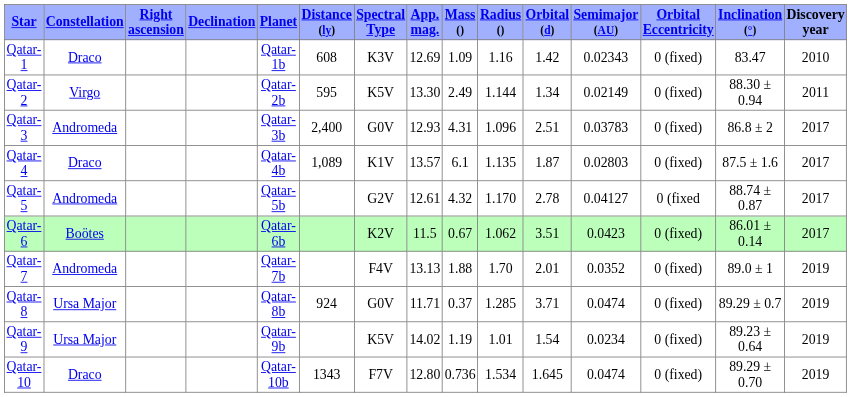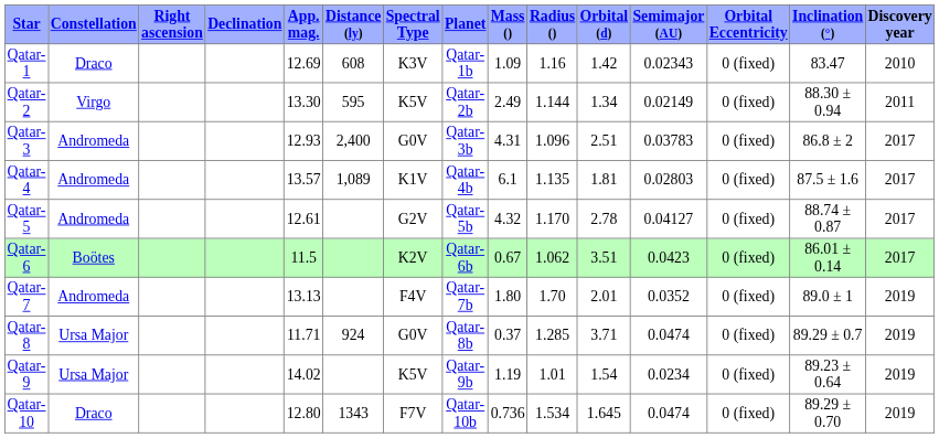 <table class="toccolours sortable" border="1" cellspacing="0" cellpadding="2" style="margin:auto; text-align:center; border-collapse:collapse; margin-left:0; margin-right:0;">
 <tr style="background:#a0b0ff;">
 <th><a href='#'>Star</a></th>
 <th><a href='#'>Constellation</a></th>
 <th><a href='#'>Right ascension</a></th>
 <th><a href='#'>Declination</a></th>
-<th><a href='#'>Planet</a></th>
+<th><a href='#'>App.</a><br><a href='#'>mag.</a></th>
 <th><a href='#'>Distance</a><br><small>(<a href='#'>ly</a>)</small></th>
 <th><a href='#'>Spectral</a><br><a href='#'>Type</a></th>
-<th><a href='#'>App.</a><br><a href='#'>mag.</a></th>
+<th><a href='#'>Planet</a></th>
 <th><a href='#'>Mass</a><br><small>()</small></th>
 <th><a href='#'>Radius</a><br><small>()</small></th>
 <th><a href='#'>Orbital</a><br><small>(<a href='#'>d</a>)</small></th>
 <th><a href='#'>Semimajor</a><br><small>(<a href='#'>AU</a>)</small></th>
 <th><a href='#'>Orbital Eccentricity</a></th>
 <th><a href='#'>Inclination</a><br><small>(<a href='#'>°</a>)</small></th>
 <th>Discovery<br>year</th>
 </tr>
 <tr>
 <td><a href='#'>Qatar-1</a></td>
 <td><a href='#'>Draco</a></td>
 <td></td>
 <td></td>
-<td><a href='#'>Qatar-1b</a></td>
+<td>12.69</td>
 <td>608</td>
 <td>K3V</td>
-<td>12.69</td>
+<td><a href='#'>Qatar-1b</a></td>
 <td>1.09</td>
 <td>1.16</td>
 <td>1.42</td>
 <td>0.02343</td>
 <td>0 (fixed)</td>
 <td>83.47</td>
 <td>2010</td>
 </tr>
 <tr>
 <td><a href='#'>Qatar-2</a></td>
 <td><a href='#'>Virgo</a></td>
 <td></td>
 <td></td>
-<td><a href='#'>Qatar-2b</a></td>
+<td>13.30</td>
 <td>595</td>
 <td>K5V</td>
-<td>13.30</td>
+<td><a href='#'>Qatar-2b</a></td>
 <td>2.49</td>
 <td>1.144</td>
 <td>1.34</td>
 <td>0.02149</td>
 <td>0 (fixed)</td>
 <td>88.30 ± 0.94</td>
 <td>2011</td>
 </tr>
 <tr>
 <td><a href='#'>Qatar-3</a></td>
 <td><a href='#'>Andromeda</a></td>
 <td></td>
 <td></td>
-<td><a href='#'>Qatar-3b</a></td>
+<td>12.93</td>
 <td>2,400</td>
 <td>G0V</td>
-<td>12.93</td>
+<td><a href='#'>Qatar-3b</a></td>
 <td>4.31</td>
 <td>1.096</td>
 <td>2.51</td>
 <td>0.03783</td>
 <td>0 (fixed)</td>
 <td>86.8 ± 2</td>
 <td>2017</td>
 </tr>
 <tr>
 <td><a href='#'>Qatar-4</a></td>
-<td><a href='#'>Draco</a></td>
+<td><a href='#'>Andromeda</a></td>
 <td></td>
 <td></td>
-<td><a href='#'>Qatar-4b</a></td>
+<td>13.57</td>
 <td>1,089</td>
 <td>K1V</td>
-<td>13.57</td>
+<td><a href='#'>Qatar-4b</a></td>
 <td>6.1</td>
 <td>1.135</td>
-<td>1.87</td>
+<td>1.81</td>
 <td>0.02803</td>
 <td>0 (fixed)</td>
 <td>87.5 ± 1.6</td>
 <td>2017</td>
 </tr>
 <tr>
 <td><a href='#'>Qatar-5</a></td>
 <td><a href='#'>Andromeda</a></td>
 <td></td>
 <td></td>
-<td><a href='#'>Qatar-5b</a></td>
+<td>12.61</td>
 <td></td>
 <td>G2V</td>
-<td>12.61</td>
+<td><a href='#'>Qatar-5b</a></td>
 <td>4.32</td>
 <td>1.170</td>
 <td>2.78</td>
 <td>0.04127</td>
-<td>0 (fixed</td>
+<td>0 (fixed)</td>
 <td>88.74 ± 0.87</td>
 <td>2017</td>
 </tr>
 <tr style="background:#bbffbb;">
 <td><a href='#'>Qatar-6</a></td>
 <td><a href='#'>Boötes</a></td>
 <td></td>
 <td></td>
-<td><a href='#'>Qatar-6b</a></td>
+<td>11.5</td>
 <td></td>
 <td>K2V</td>
-<td>11.5</td>
+<td><a href='#'>Qatar-6b</a></td>
 <td>0.67</td>
 <td>1.062</td>
 <td>3.51</td>
 <td>0.0423</td>
 <td>0 (fixed)</td>
 <td>86.01 ± 0.14</td>
 <td>2017</td>
 </tr>
 <tr>
 <td><a href='#'>Qatar-7</a></td>
 <td><a href='#'>Andromeda</a></td>
 <td></td>
 <td></td>
-<td><a href='#'>Qatar-7b</a></td>
+<td>13.13</td>
 <td></td>
 <td>F4V</td>
-<td>13.13</td>
-<td>1.88</td>
+<td><a href='#'>Qatar-7b</a></td>
+<td>1.80</td>
 <td>1.70</td>
 <td>2.01</td>
 <td>0.0352</td>
 <td>0 (fixed)</td>
 <td>89.0 ± 1</td>
 <td>2019</td>
 </tr>
 <tr>
 <td><a href='#'>Qatar-8</a></td>
 <td><a href='#'>Ursa Major</a></td>
 <td></td>
 <td></td>
-<td><a href='#'>Qatar-8b</a></td>
+<td>11.71</td>
 <td>924</td>
 <td>G0V</td>
-<td>11.71</td>
+<td><a href='#'>Qatar-8b</a></td>
 <td>0.37</td>
 <td>1.285</td>
 <td>3.71</td>
 <td>0.0474</td>
 <td>0 (fixed)</td>
 <td>89.29 ± 0.7</td>
 <td>2019</td>
 </tr>
 <tr>
 <td><a href='#'>Qatar-9</a></td>
 <td><a href='#'>Ursa Major</a></td>
 <td></td>
 <td></td>
-<td><a href='#'>Qatar-9b</a></td>
+<td>14.02</td>
 <td></td>
 <td>K5V</td>
-<td>14.02</td>
+<td><a href='#'>Qatar-9b</a></td>
 <td>1.19</td>
 <td>1.01</td>
 <td>1.54</td>
 <td>0.0234</td>
 <td>0 (fixed)</td>
 <td>89.23 ± 0.64</td>
 <td>2019</td>
 </tr>
 <tr>
 <td><a href='#'>Qatar-10</a></td>
 <td><a href='#'>Draco</a></td>
 <td></td>
 <td></td>
-<td><a href='#'>Qatar-10b</a></td>
+<td>12.80</td>
 <td>1343</td>
 <td>F7V</td>
-<td>12.80</td>
+<td><a href='#'>Qatar-10b</a></td>
 <td>0.736</td>
 <td>1.534</td>
 <td>1.645</td>
 <td>0.0474</td>
 <td>0 (fixed)</td>
 <td>89.29 ± 0.70</td>
 <td>2019</td>
 </tr>
 </table>
